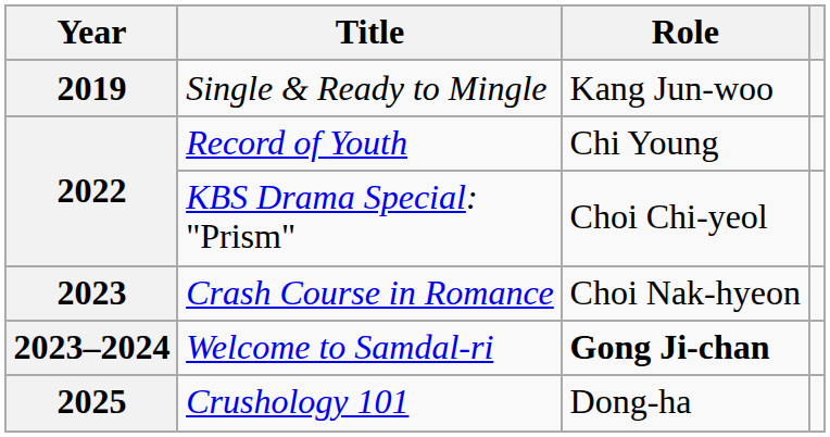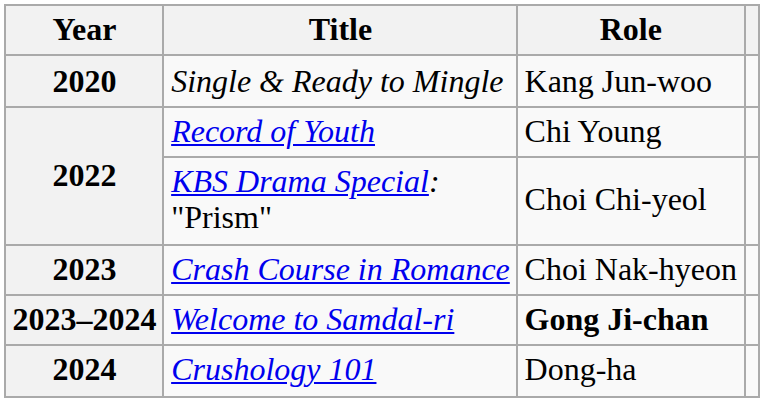 <table class="wikitable plainrowheaders sortable">
 <tr>
 <th scope="col">Year</th>
 <th scope="col">Title</th>
 <th scope="col">Role</th>
 <th scope="col" class="unsortable"></th>
 </tr>
 <tr>
-<th scope="row">2019</th>
+<th scope="row">2020</th>
 <td><em>Single & Ready to Mingle</em></td>
 <td>Kang Jun-woo</td>
 <td style="text-align:center"></td>
 </tr>
 <tr>
 <th scope="row" rowspan="2">2022</th>
 <td><em><a href='#'>Record of Youth</a></em></td>
 <td>Chi Young</td>
 <td style="text-align:center"></td>
 </tr>
 <tr>
 <td><em><a href='#'>KBS Drama Special</a>:</em><br>"Prism"</td>
 <td>Choi Chi-yeol</td>
 <td style="text-align:center"></td>
 </tr>
 <tr>
 <th scope="row">2023</th>
 <td><em><a href='#'>Crash Course in Romance</a></em></td>
 <td>Choi Nak-hyeon</td>
 <td style="text-align:center"></td>
 </tr>
 <tr>
 <th scope="row">2023–2024</th>
 <td><em><a href='#'>Welcome to Samdal-ri</a></em></td>
 <td><strong>Gong Ji-chan</strong></td>
 <td style="text-align:center"></td>
 </tr>
 <tr>
-<th scope="row">2025</th>
+<th scope="row">2024</th>
 <td><em><a href='#'>Crushology 101</a></em></td>
 <td>Dong-ha</td>
 <td style="text-align:center"></td>
 </tr>
 </table>
